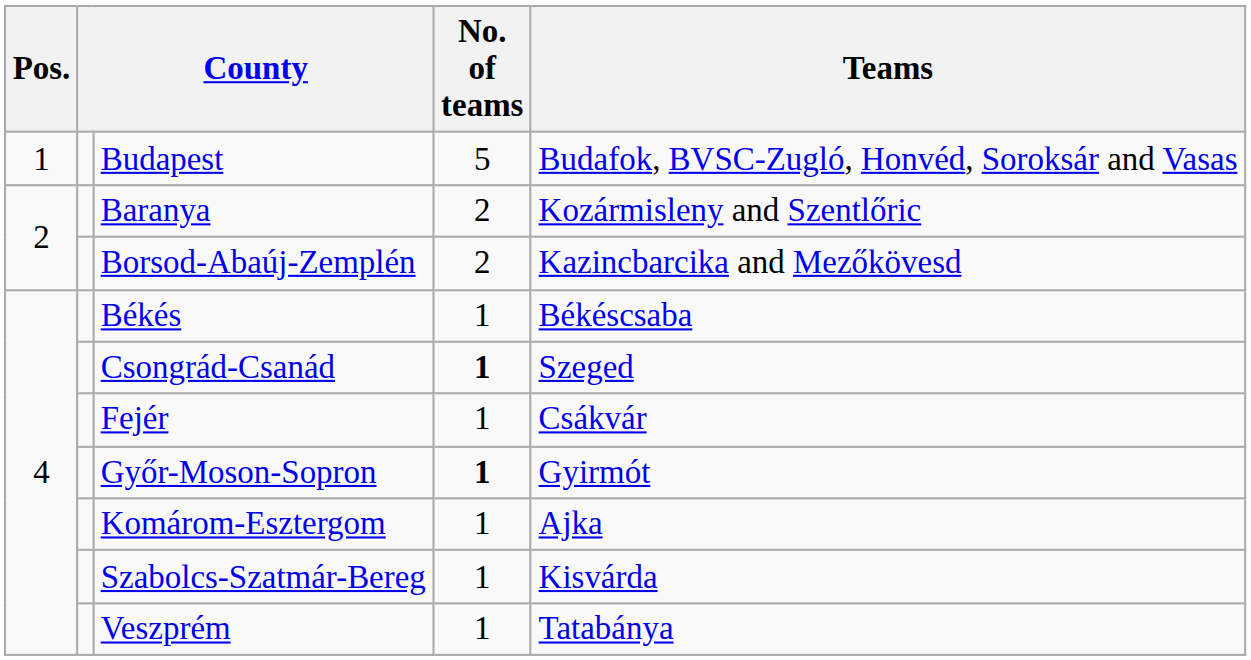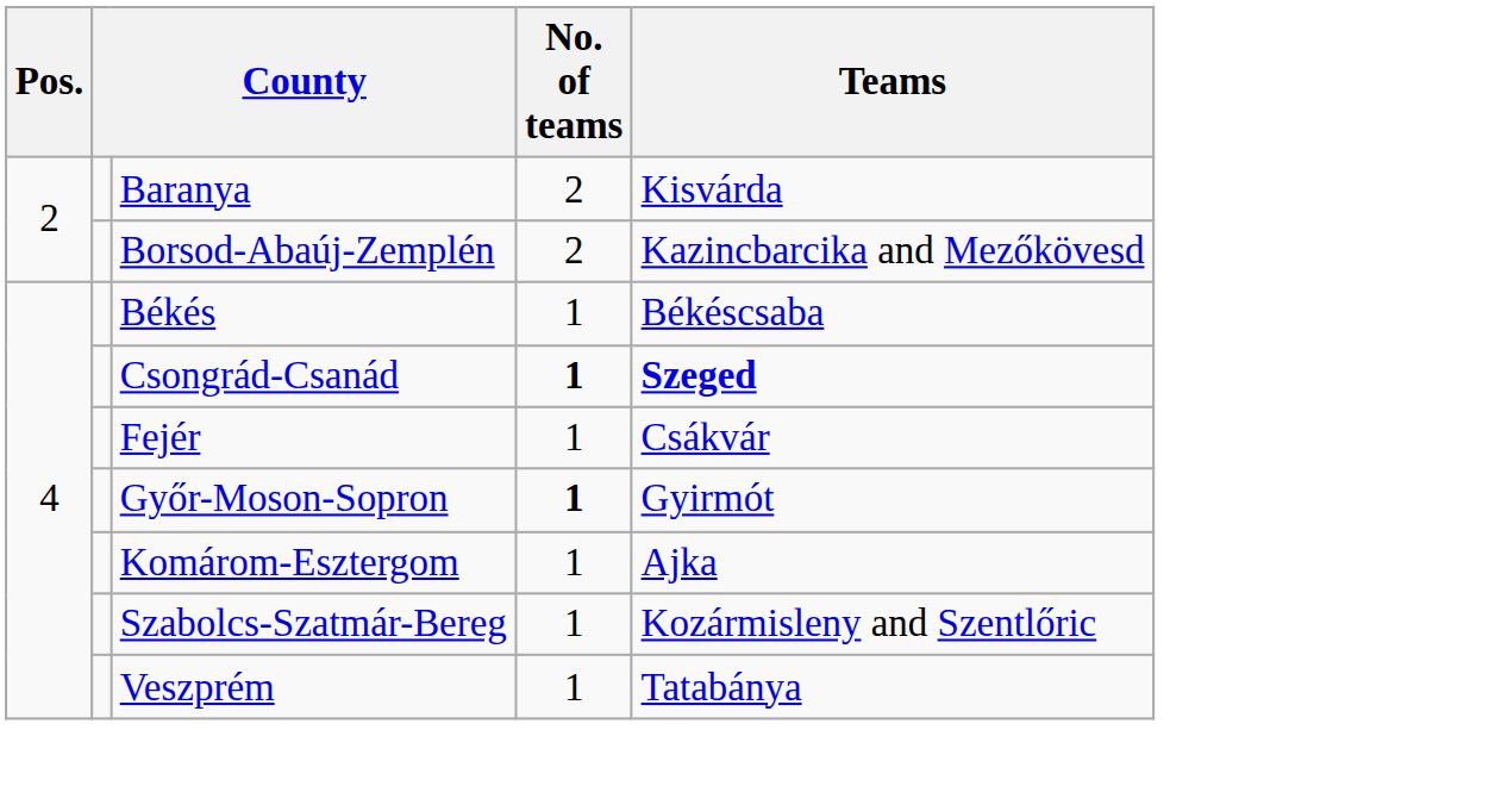 <table class="wikitable" style="float:left;margin-right:2em;">
 <tr>
 <th>Pos.</th>
 <th colspan=2><a href='#'>County</a></th>
 <th width=30>No. of teams</th>
 <th>Teams</th>
 </tr>
 <tr>
-<td rowspan="1" align="center">1</td>
-<td align=center></td>
-<td><a href='#'>Budapest</a></td>
-<td align="center">5</td>
-<td><a href='#'>Budafok</a>, <a href='#'>BVSC-Zugló</a>, <a href='#'>Honvéd</a>, <a href='#'>Soroksár</a> and <a href='#'>Vasas</a></td>
-</tr>
-<tr>
 <td rowspan="2" align="center">2</td>
 <td align=center></td>
 <td><a href='#'>Baranya</a></td>
 <td align="center">2</td>
-<td><a href='#'>Kozármisleny</a> and <a href='#'>Szentlőric</a></td>
+<td><a href='#'>Kisvárda</a></td>
 </tr>
 <tr>
 <td align=center></td>
 <td><a href='#'>Borsod-Abaúj-Zemplén</a></td>
 <td align="center">2</td>
 <td><a href='#'>Kazincbarcika</a> and <a href='#'>Mezőkövesd</a></td>
 </tr>
 <tr>
 <td rowspan="7" align="center">4</td>
 <td align=center></td>
 <td><a href='#'>Békés</a></td>
 <td align="center">1</td>
 <td><a href='#'>Békéscsaba</a></td>
 </tr>
 <tr>
 <td align=center></td>
 <td><a href='#'>Csongrád-Csanád</a></td>
 <td align="center"><strong>1</strong></td>
-<td><a href='#'>Szeged</a></td>
+<td><strong><a href='#'>Szeged</a></strong></td>
 </tr>
 <tr>
 <td align=center></td>
 <td><a href='#'>Fejér</a></td>
 <td align="center">1</td>
 <td><a href='#'>Csákvár</a></td>
 </tr>
 <tr>
 <td align=center></td>
 <td><a href='#'>Győr-Moson-Sopron</a></td>
 <td align="center"><strong>1</strong></td>
 <td><a href='#'>Gyirmót</a></td>
 </tr>
 <tr>
 <td align=center></td>
 <td><a href='#'>Komárom-Esztergom</a></td>
 <td align="center">1</td>
 <td><a href='#'>Ajka</a></td>
 </tr>
 <tr>
 <td align=center></td>
 <td><a href='#'>Szabolcs-Szatmár-Bereg</a></td>
 <td align="center">1</td>
-<td><a href='#'>Kisvárda</a></td>
+<td><a href='#'>Kozármisleny</a> and <a href='#'>Szentlőric</a></td>
 </tr>
 <tr>
 <td align=center></td>
 <td><a href='#'>Veszprém</a></td>
 <td align="center">1</td>
 <td><a href='#'>Tatabánya</a></td>
 </tr>
 </table>
